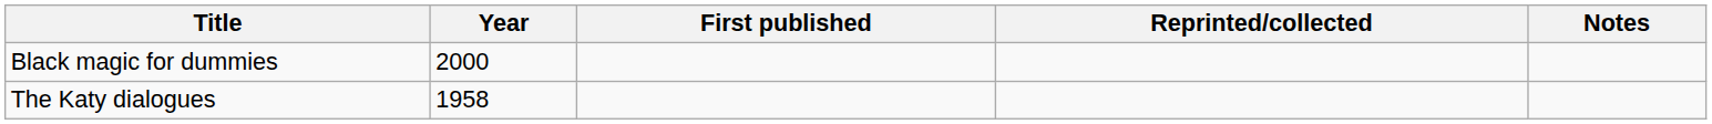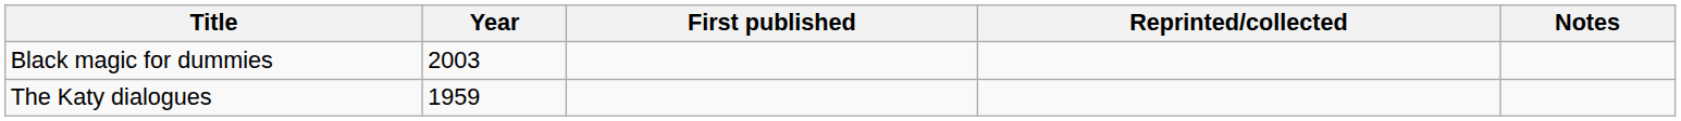 <table class='wikitable sortable' width='90%'>
 <tr>
 <th width=25%>Title</th>
 <th>Year</th>
 <th>First published</th>
 <th>Reprinted/collected</th>
 <th>Notes</th>
 </tr>
 <tr>
 <td>Black magic for dummies</td>
-<td>2000</td>
+<td>2003</td>
 <td></td>
 <td></td>
 <td></td>
 </tr>
 <tr>
 <td data-sort-value="katy dialogues">The Katy dialogues</td>
-<td>1958</td>
+<td>1959</td>
 <td></td>
 <td></td>
 <td></td>
 </tr>
 </table>
